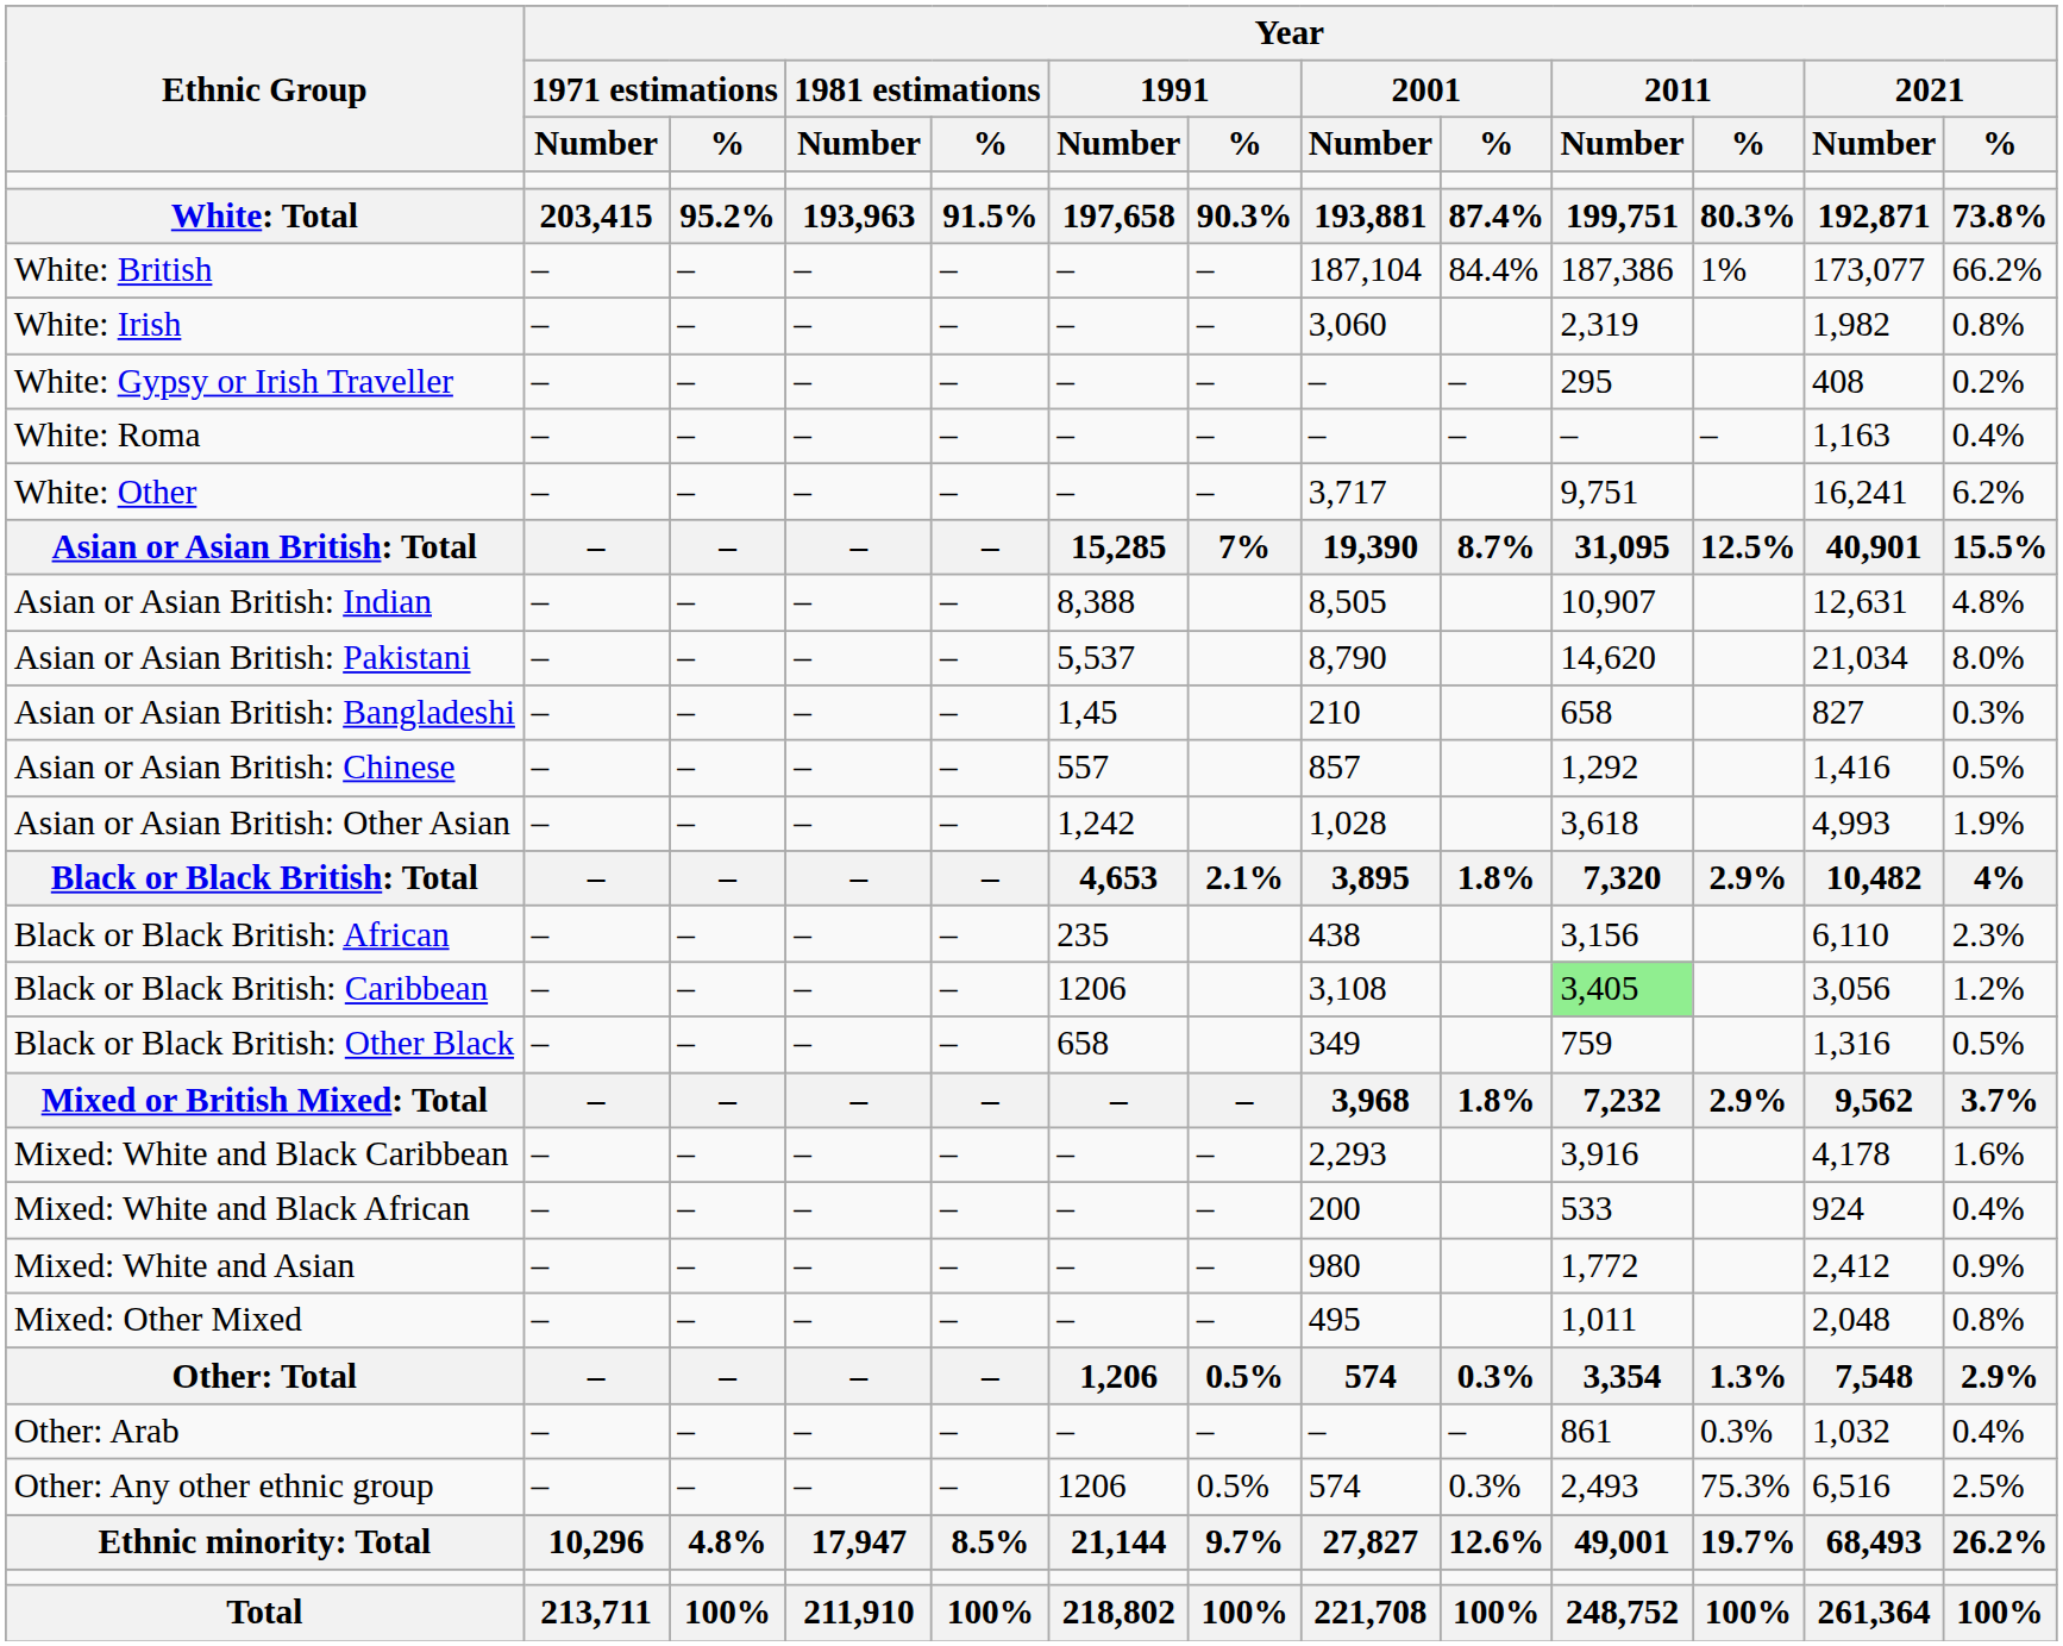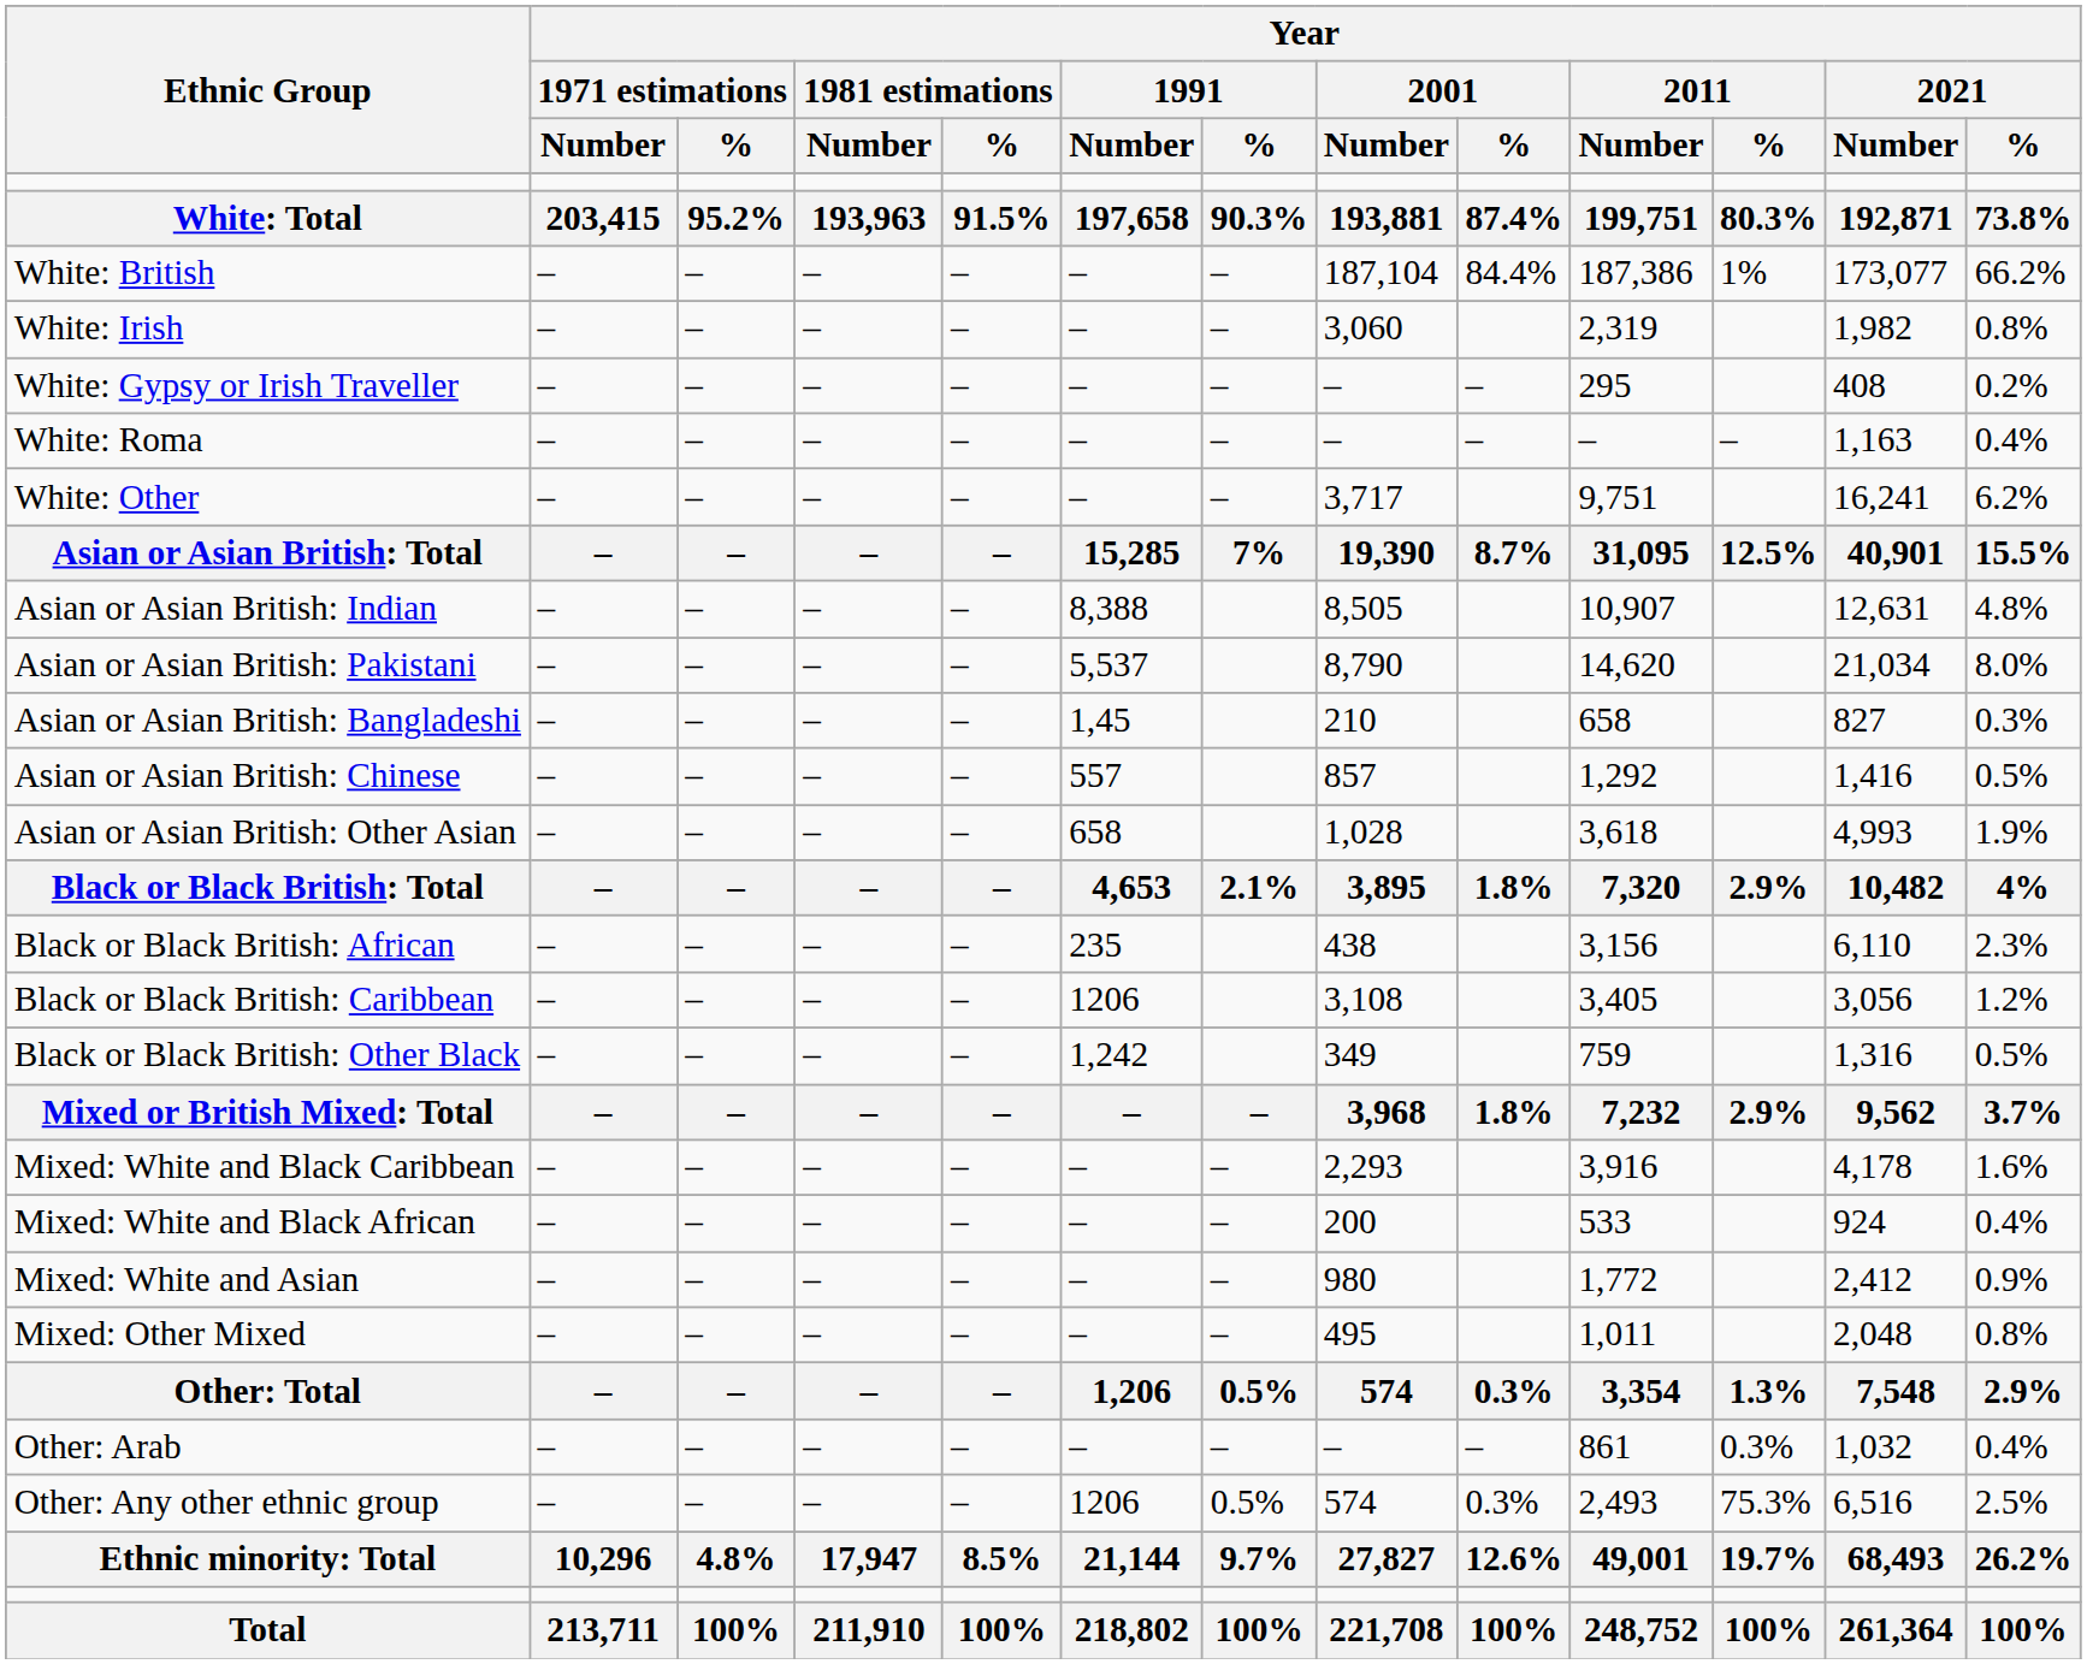 <table class="wikitable sortable mw-collapsible mw-collapsed">
 <tr>
 <th rowspan="3">Ethnic Group</th>
 <th colspan="12">Year</th>
 </tr>
 <tr>
 <th colspan="2">1971 estimations</th>
 <th colspan="2">1981 estimations</th>
 <th colspan="2">1991</th>
 <th colspan="2">2001</th>
 <th colspan="2">2011</th>
 <th colspan="2">2021</th>
 </tr>
 <tr>
 <th>Number</th>
 <th>%</th>
 <th>Number</th>
 <th>%</th>
 <th>Number</th>
 <th>%</th>
 <th>Number</th>
 <th>%</th>
 <th>Number</th>
 <th>%</th>
 <th>Number</th>
 <th>%</th>
 </tr>
 <tr>
 <td></td>
 <td></td>
 <td></td>
 <td></td>
 <td></td>
 <td></td>
 <td></td>
 <td></td>
 <td></td>
 <td></td>
 <td></td>
 <td></td>
 <td></td>
 </tr>
 <tr>
 <th><a href='#'>White</a>: Total</th>
 <th>203,415</th>
 <th>95.2%</th>
 <th>193,963</th>
 <th>91.5%</th>
 <th>197,658</th>
 <th>90.3%</th>
 <th>193,881</th>
 <th>87.4%</th>
 <th>199,751</th>
 <th>80.3%</th>
 <th>192,871</th>
 <th>73.8%</th>
 </tr>
 <tr>
 <td>White: <a href='#'>British</a></td>
 <td>–</td>
 <td>–</td>
 <td>–</td>
 <td>–</td>
 <td>–</td>
 <td>–</td>
 <td>187,104</td>
 <td>84.4%</td>
 <td>187,386</td>
 <td>1%</td>
 <td>173,077</td>
 <td>66.2%</td>
 </tr>
 <tr>
 <td>White: <a href='#'>Irish</a></td>
 <td>–</td>
 <td>–</td>
 <td>–</td>
 <td>–</td>
 <td>–</td>
 <td>–</td>
 <td>3,060</td>
 <td></td>
 <td>2,319</td>
 <td></td>
 <td>1,982</td>
 <td>0.8%</td>
 </tr>
 <tr>
 <td>White: <a href='#'>Gypsy or Irish Traveller</a></td>
 <td>–</td>
 <td>–</td>
 <td>–</td>
 <td>–</td>
 <td>–</td>
 <td>–</td>
 <td>–</td>
 <td>–</td>
 <td>295</td>
 <td></td>
 <td>408</td>
 <td>0.2%</td>
 </tr>
 <tr>
 <td>White: Roma</td>
 <td>–</td>
 <td>–</td>
 <td>–</td>
 <td>–</td>
 <td>–</td>
 <td>–</td>
 <td>–</td>
 <td>–</td>
 <td>–</td>
 <td>–</td>
 <td>1,163</td>
 <td>0.4%</td>
 </tr>
 <tr>
 <td>White: <a href='#'>Other</a></td>
 <td>–</td>
 <td>–</td>
 <td>–</td>
 <td>–</td>
 <td>–</td>
 <td>–</td>
 <td>3,717</td>
 <td></td>
 <td>9,751</td>
 <td></td>
 <td>16,241</td>
 <td>6.2%</td>
 </tr>
 <tr>
 <th><a href='#'>Asian or Asian British</a>: Total</th>
 <th>–</th>
 <th>–</th>
 <th>–</th>
 <th>–</th>
 <th>15,285</th>
 <th>7%</th>
 <th>19,390</th>
 <th>8.7%</th>
 <th>31,095</th>
 <th>12.5%</th>
 <th>40,901</th>
 <th>15.5%</th>
 </tr>
 <tr>
 <td>Asian or Asian British: <a href='#'>Indian</a></td>
 <td>–</td>
 <td>–</td>
 <td>–</td>
 <td>–</td>
 <td>8,388</td>
 <td></td>
 <td>8,505</td>
 <td></td>
 <td>10,907</td>
 <td></td>
 <td>12,631</td>
 <td>4.8%</td>
 </tr>
 <tr>
 <td>Asian or Asian British: <a href='#'>Pakistani</a></td>
 <td>–</td>
 <td>–</td>
 <td>–</td>
 <td>–</td>
 <td>5,537</td>
 <td></td>
 <td>8,790</td>
 <td></td>
 <td>14,620</td>
 <td></td>
 <td>21,034</td>
 <td>8.0%</td>
 </tr>
 <tr>
 <td>Asian or Asian British: <a href='#'>Bangladeshi</a></td>
 <td>–</td>
 <td>–</td>
 <td>–</td>
 <td>–</td>
 <td>1,45</td>
 <td></td>
 <td>210</td>
 <td></td>
 <td>658</td>
 <td></td>
 <td>827</td>
 <td>0.3%</td>
 </tr>
 <tr>
 <td>Asian or Asian British: <a href='#'>Chinese</a></td>
 <td>–</td>
 <td>–</td>
 <td>–</td>
 <td>–</td>
 <td>557</td>
 <td></td>
 <td>857</td>
 <td></td>
 <td>1,292</td>
 <td></td>
 <td>1,416</td>
 <td>0.5%</td>
 </tr>
 <tr>
 <td>Asian or Asian British: Other Asian</td>
 <td>–</td>
 <td>–</td>
 <td>–</td>
 <td>–</td>
-<td>1,242</td>
+<td>658</td>
 <td></td>
 <td>1,028</td>
 <td></td>
 <td>3,618</td>
 <td></td>
 <td>4,993</td>
 <td>1.9%</td>
 </tr>
 <tr>
 <th><a href='#'>Black or Black British</a>: Total</th>
 <th>–</th>
 <th>–</th>
 <th>–</th>
 <th>–</th>
 <th>4,653</th>
 <th>2.1%</th>
 <th>3,895</th>
 <th>1.8%</th>
 <th>7,320</th>
 <th>2.9%</th>
 <th>10,482</th>
 <th>4%</th>
 </tr>
 <tr>
 <td>Black or Black British: <a href='#'>African</a></td>
 <td>–</td>
 <td>–</td>
 <td>–</td>
 <td>–</td>
 <td>235</td>
 <td></td>
 <td>438</td>
 <td></td>
 <td>3,156</td>
 <td></td>
 <td>6,110</td>
 <td>2.3%</td>
 </tr>
 <tr>
 <td>Black or Black British: <a href='#'>Caribbean</a></td>
 <td>–</td>
 <td>–</td>
 <td>–</td>
 <td>–</td>
 <td>1206</td>
 <td></td>
 <td>3,108</td>
 <td></td>
-<td style="background: lightgreen;">3,405</td>
+<td>3,405</td>
 <td></td>
 <td>3,056</td>
 <td>1.2%</td>
 </tr>
 <tr>
 <td>Black or Black British: <a href='#'>Other Black</a></td>
 <td>–</td>
 <td>–</td>
 <td>–</td>
 <td>–</td>
-<td>658</td>
+<td>1,242</td>
 <td></td>
 <td>349</td>
 <td></td>
 <td>759</td>
 <td></td>
 <td>1,316</td>
 <td>0.5%</td>
 </tr>
 <tr>
 <th><a href='#'>Mixed or British Mixed</a>: Total</th>
 <th>–</th>
 <th>–</th>
 <th>–</th>
 <th>–</th>
 <th>–</th>
 <th>–</th>
 <th>3,968</th>
 <th>1.8%</th>
 <th>7,232</th>
 <th>2.9%</th>
 <th>9,562</th>
 <th>3.7%</th>
 </tr>
 <tr>
 <td>Mixed: White and Black Caribbean</td>
 <td>–</td>
 <td>–</td>
 <td>–</td>
 <td>–</td>
 <td>–</td>
 <td>–</td>
 <td>2,293</td>
 <td></td>
 <td>3,916</td>
 <td></td>
 <td>4,178</td>
 <td>1.6%</td>
 </tr>
 <tr>
 <td>Mixed: White and Black African</td>
 <td>–</td>
 <td>–</td>
 <td>–</td>
 <td>–</td>
 <td>–</td>
 <td>–</td>
 <td>200</td>
 <td></td>
 <td>533</td>
 <td></td>
 <td>924</td>
 <td>0.4%</td>
 </tr>
 <tr>
 <td>Mixed: White and Asian</td>
 <td>–</td>
 <td>–</td>
 <td>–</td>
 <td>–</td>
 <td>–</td>
 <td>–</td>
 <td>980</td>
 <td></td>
 <td>1,772</td>
 <td></td>
 <td>2,412</td>
 <td>0.9%</td>
 </tr>
 <tr>
 <td>Mixed: Other Mixed</td>
 <td>–</td>
 <td>–</td>
 <td>–</td>
 <td>–</td>
 <td>–</td>
 <td>–</td>
 <td>495</td>
 <td></td>
 <td>1,011</td>
 <td></td>
 <td>2,048</td>
 <td>0.8%</td>
 </tr>
 <tr>
 <th>Other: Total</th>
 <th>–</th>
 <th>–</th>
 <th>–</th>
 <th>–</th>
 <th>1,206</th>
 <th>0.5%</th>
 <th>574</th>
 <th>0.3%</th>
 <th>3,354</th>
 <th>1.3%</th>
 <th>7,548</th>
 <th>2.9%</th>
 </tr>
 <tr>
 <td>Other: Arab</td>
 <td>–</td>
 <td>–</td>
 <td>–</td>
 <td>–</td>
 <td>–</td>
 <td>–</td>
 <td>–</td>
 <td>–</td>
 <td>861</td>
 <td>0.3%</td>
 <td>1,032</td>
 <td>0.4%</td>
 </tr>
 <tr>
 <td>Other: Any other ethnic group</td>
 <td>–</td>
 <td>–</td>
 <td>–</td>
 <td>–</td>
 <td>1206</td>
 <td>0.5%</td>
 <td>574</td>
 <td>0.3%</td>
 <td>2,493</td>
 <td>75.3%</td>
 <td>6,516</td>
 <td>2.5%</td>
 </tr>
 <tr>
 <th>Ethnic minority: Total</th>
 <th>10,296</th>
 <th>4.8%</th>
 <th>17,947</th>
 <th>8.5%</th>
 <th>21,144</th>
 <th>9.7%</th>
 <th>27,827</th>
 <th>12.6%</th>
 <th>49,001</th>
 <th>19.7%</th>
 <th>68,493</th>
 <th>26.2%</th>
 </tr>
 <tr>
 <td></td>
 <td></td>
 <td></td>
 <td></td>
 <td></td>
 <td></td>
 <td></td>
 <td></td>
 <td></td>
 <td></td>
 <td></td>
 <td></td>
 <td></td>
 </tr>
 <tr>
 <th>Total</th>
 <th>213,711</th>
 <th>100%</th>
 <th>211,910</th>
 <th>100%</th>
 <th>218,802</th>
 <th>100%</th>
 <th>221,708</th>
 <th>100%</th>
 <th>248,752</th>
 <th>100%</th>
 <th>261,364</th>
 <th>100%</th>
 </tr>
 </table>
